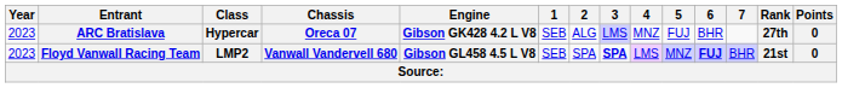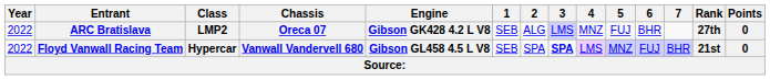 <table class="wikitable" style="text-align:center; font-size:85%">
 <tr>
 <th>Year</th>
 <th>Entrant</th>
 <th>Class</th>
 <th>Chassis</th>
 <th>Engine</th>
 <th>1</th>
 <th>2</th>
 <th>3</th>
 <th>4</th>
 <th>5</th>
 <th>6</th>
 <th>7</th>
 <th>Rank</th>
 <th>Points</th>
 </tr>
 <tr>
-<td><a href='#'>2023</a></td>
+<td><a href='#'>2022</a></td>
 <th nowrap><a href='#'>ARC Bratislava</a></th>
-<th>Hypercar</th>
+<th>LMP2</th>
 <th nowrap><a href='#'>Oreca 07</a></th>
 <th nowrap><a href='#'>Gibson</a> GK428 4.2 L V8</th>
 <td><a href='#'>SEB</a></td>
 <td><a href='#'>ALG</a><br></td>
 <td style="background:#CFCFFF;"><a href='#'>LMS</a><br></td>
 <td><a href='#'>MNZ</a></td>
 <td><a href='#'>FUJ</a></td>
 <td><a href='#'>BHR</a></td>
 <td></td>
 <th>27th</th>
 <th>0</th>
 </tr>
 <tr>
-<td><a href='#'>2023</a></td>
+<td><a href='#'>2022</a></td>
 <th nowrap><a href='#'>Floyd Vanwall Racing Team</a></th>
-<th>LMP2</th>
+<th>Hypercar</th>
 <th nowrap><a href='#'>Vanwall Vandervell 680</a></th>
 <th nowrap><a href='#'>Gibson</a> GL458 4.5 L V8</th>
 <td><a href='#'>SEB</a><br></td>
 <td><a href='#'>SPA</a></td>
 <td><strong><a href='#'>SPA</a><br></strong></td>
 <td style="background:#EFCFFF;"><a href='#'>LMS</a><br></td>
 <td style="background:#CFCFFF;"><a href='#'>MNZ</a><br></td>
-<td style="background:#CFCFFF;"><strong><a href='#'>FUJ</a><br></strong></td>
+<td style="background:#CFCFFF;"><a href='#'>FUJ</a><br></td>
 <td style="background:#CFCFFF;"><a href='#'>BHR</a><br></td>
 <th>21st</th>
 <th>0</th>
 </tr>
 <tr>
 <th colspan="14">Source:</th>
 </tr>
 </table>
